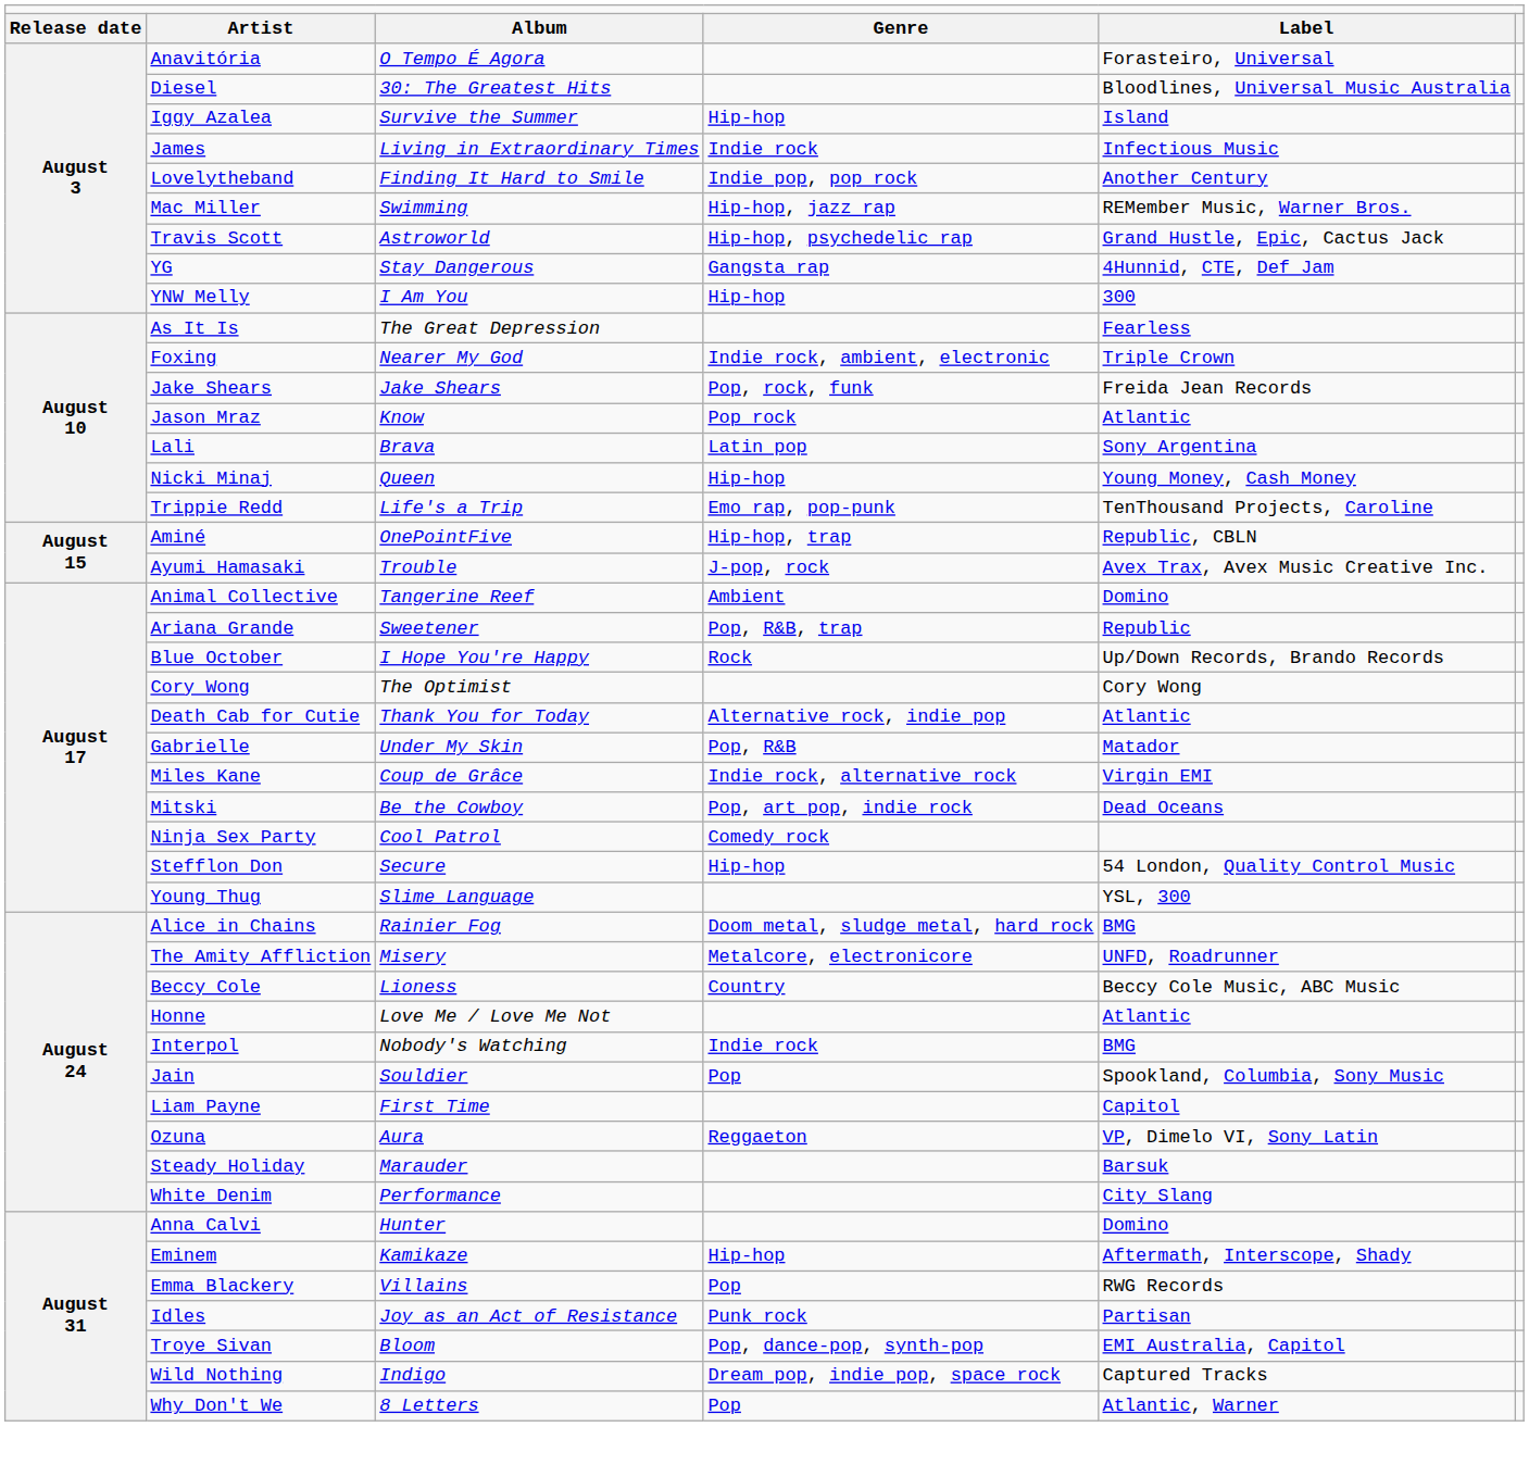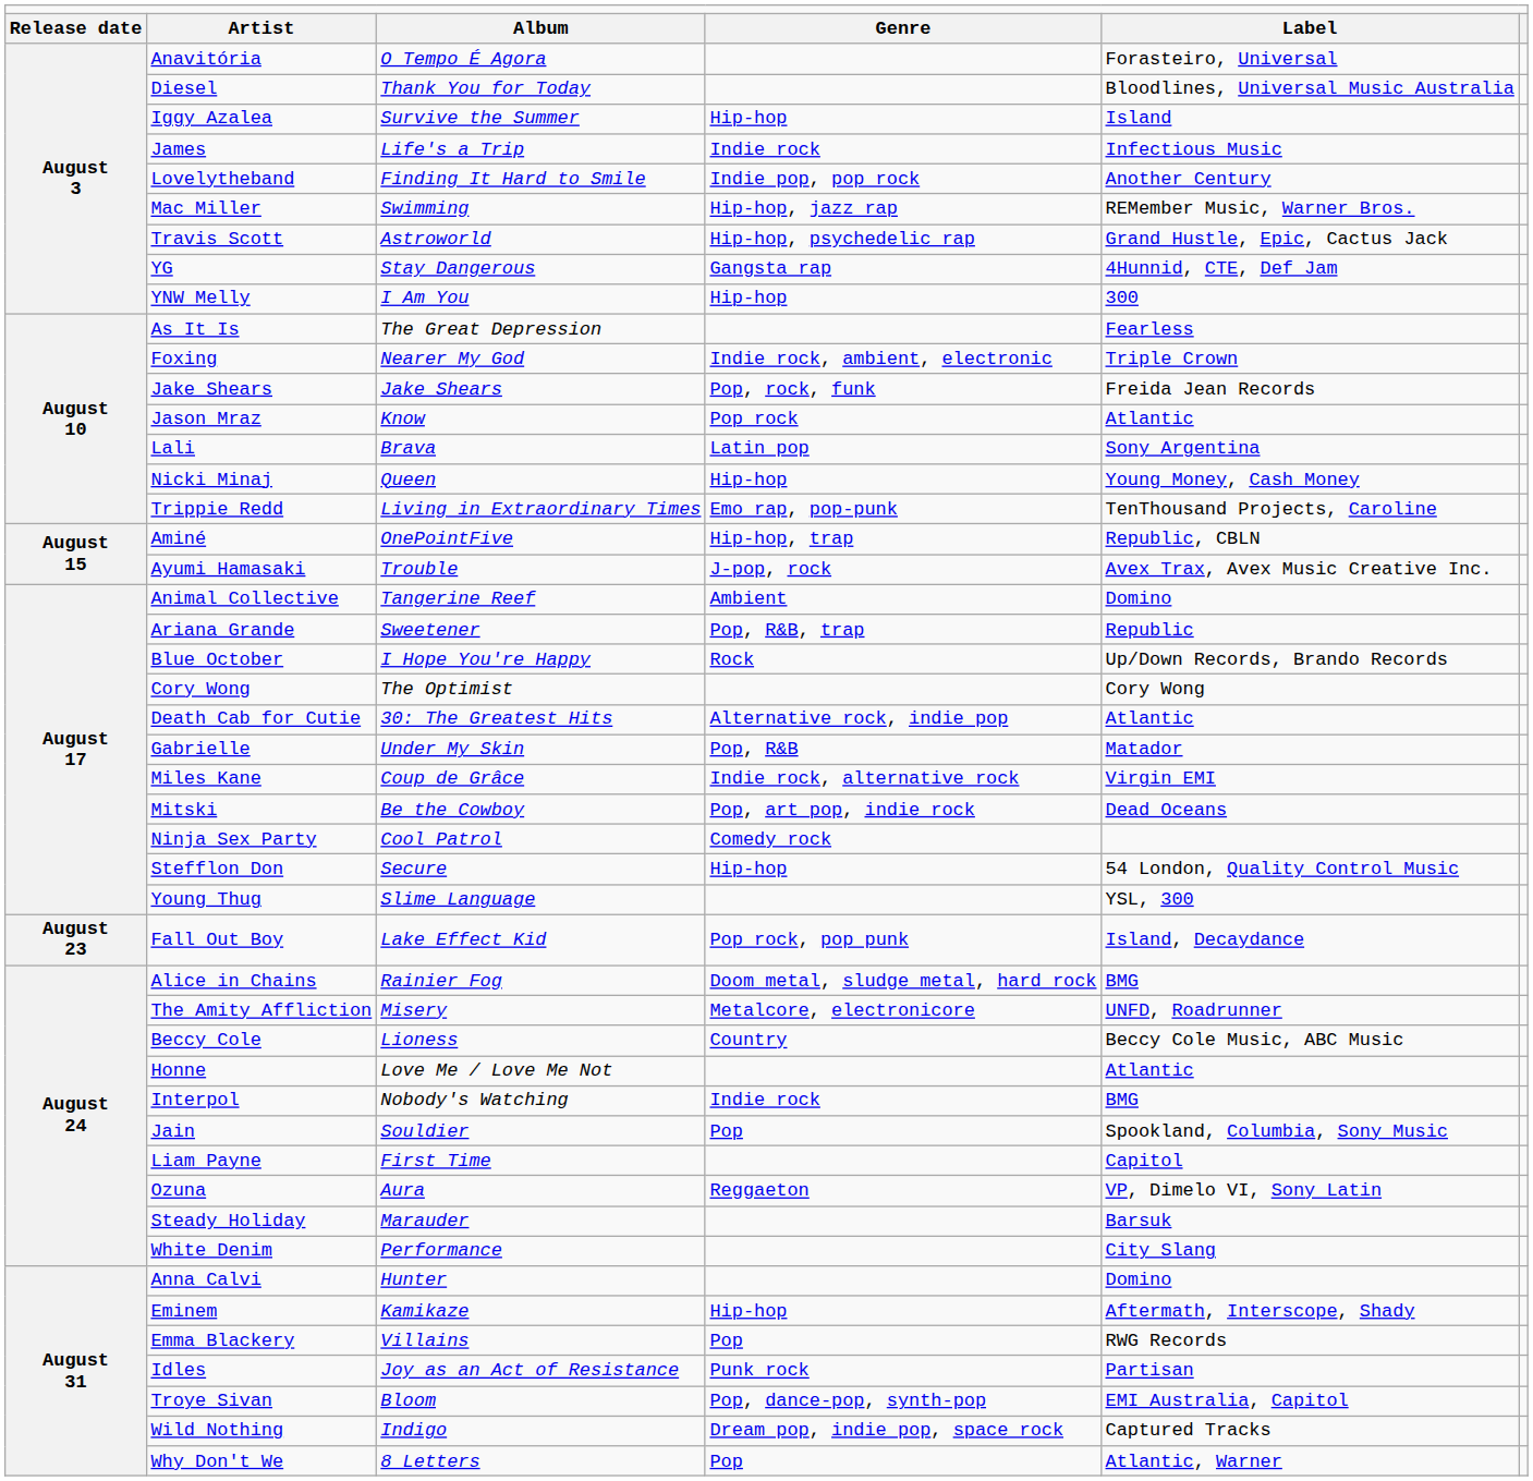 <table class="wikitable plainrowheaders">
 <tr>
 <td colspan="6" style="text-align:center;"></td>
 </tr>
 <tr>
 <th scope="col">Release date</th>
 <th scope="col">Artist</th>
 <th scope="col">Album</th>
 <th scope="col">Genre</th>
 <th scope="col">Label</th>
 <th scope="col"></th>
 </tr>
 <tr>
 <th scope="row" rowspan="9" style="text-align:center;">August<br>3</th>
 <td><a href='#'>Anavitória</a></td>
 <td><em><a href='#'>O Tempo É Agora</a></em></td>
 <td></td>
 <td>Forasteiro, <a href='#'>Universal</a></td>
 <td></td>
 </tr>
 <tr>
 <td><a href='#'>Diesel</a></td>
-<td><em><a href='#'>30: The Greatest Hits</a></em></td>
+<td><em><a href='#'>Thank You for Today</a></em></td>
 <td></td>
 <td>Bloodlines, <a href='#'>Universal Music Australia</a></td>
 <td></td>
 </tr>
 <tr>
 <td><a href='#'>Iggy Azalea</a></td>
 <td><em><a href='#'>Survive the Summer</a></em></td>
 <td><a href='#'>Hip-hop</a></td>
 <td><a href='#'>Island</a></td>
 <td></td>
 </tr>
 <tr>
 <td><a href='#'>James</a></td>
-<td><em><a href='#'>Living in Extraordinary Times</a></em></td>
+<td><em><a href='#'>Life's a Trip</a></em></td>
 <td><a href='#'>Indie rock</a></td>
 <td><a href='#'>Infectious Music</a></td>
 <td></td>
 </tr>
 <tr>
 <td><a href='#'>Lovelytheband</a></td>
 <td><em><a href='#'>Finding It Hard to Smile</a></em></td>
 <td><a href='#'>Indie pop</a>, <a href='#'>pop rock</a></td>
 <td><a href='#'>Another Century</a></td>
 <td></td>
 </tr>
 <tr>
 <td><a href='#'>Mac Miller</a></td>
 <td><em><a href='#'>Swimming</a></em></td>
 <td><a href='#'>Hip-hop</a>, <a href='#'>jazz rap</a></td>
 <td>REMember Music, <a href='#'>Warner Bros.</a></td>
 <td></td>
 </tr>
 <tr>
 <td><a href='#'>Travis Scott</a></td>
 <td><em><a href='#'>Astroworld</a></em></td>
 <td><a href='#'>Hip-hop</a>, <a href='#'>psychedelic rap</a></td>
 <td><a href='#'>Grand Hustle</a>, <a href='#'>Epic</a>, Cactus Jack</td>
 <td></td>
 </tr>
 <tr>
 <td><a href='#'>YG</a></td>
 <td><em><a href='#'>Stay Dangerous</a></em></td>
 <td><a href='#'>Gangsta rap</a></td>
 <td><a href='#'>4Hunnid</a>, <a href='#'>CTE</a>, <a href='#'>Def Jam</a></td>
 <td></td>
 </tr>
 <tr>
 <td><a href='#'>YNW Melly</a></td>
 <td><em><a href='#'>I Am You</a></em></td>
 <td><a href='#'>Hip-hop</a></td>
 <td><a href='#'>300</a></td>
 <td></td>
 </tr>
 <tr>
 <th scope="row" rowspan="7" style="text-align:center;">August<br>10</th>
 <td><a href='#'>As It Is</a></td>
 <td><em>The Great Depression</em></td>
 <td></td>
 <td><a href='#'>Fearless</a></td>
 <td></td>
 </tr>
 <tr>
 <td><a href='#'>Foxing</a></td>
 <td><em><a href='#'>Nearer My God</a></em></td>
 <td><a href='#'>Indie rock</a>, <a href='#'>ambient</a>, <a href='#'>electronic</a></td>
 <td><a href='#'>Triple Crown</a></td>
 <td></td>
 </tr>
 <tr>
 <td><a href='#'>Jake Shears</a></td>
 <td><em><a href='#'>Jake Shears</a></em></td>
 <td><a href='#'>Pop</a>, <a href='#'>rock</a>, <a href='#'>funk</a></td>
 <td>Freida Jean Records</td>
 <td></td>
 </tr>
 <tr>
 <td><a href='#'>Jason Mraz</a></td>
 <td><em><a href='#'>Know</a></em></td>
 <td><a href='#'>Pop rock</a></td>
 <td><a href='#'>Atlantic</a></td>
 <td></td>
 </tr>
 <tr>
 <td><a href='#'>Lali</a></td>
 <td><em><a href='#'>Brava</a></em></td>
 <td><a href='#'>Latin pop</a></td>
 <td><a href='#'>Sony Argentina</a></td>
 <td></td>
 </tr>
 <tr>
 <td><a href='#'>Nicki Minaj</a></td>
 <td><em><a href='#'>Queen</a></em></td>
 <td><a href='#'>Hip-hop</a></td>
 <td><a href='#'>Young Money</a>, <a href='#'>Cash Money</a></td>
 <td></td>
 </tr>
 <tr>
 <td><a href='#'>Trippie Redd</a></td>
-<td><em><a href='#'>Life's a Trip</a></em></td>
+<td><em><a href='#'>Living in Extraordinary Times</a></em></td>
 <td><a href='#'>Emo rap</a>, <a href='#'>pop-punk</a></td>
 <td>TenThousand Projects, <a href='#'>Caroline</a></td>
 <td></td>
 </tr>
 <tr>
 <th scope="row" rowspan="2" style="text-align:center;">August<br>15</th>
 <td><a href='#'>Aminé</a></td>
 <td><em><a href='#'>OnePointFive</a></em></td>
 <td><a href='#'>Hip-hop</a>, <a href='#'>trap</a></td>
 <td><a href='#'>Republic</a>, CBLN</td>
 <td></td>
 </tr>
 <tr>
 <td><a href='#'>Ayumi Hamasaki</a></td>
 <td><em><a href='#'>Trouble</a></em></td>
 <td><a href='#'>J-pop</a>, <a href='#'>rock</a></td>
 <td><a href='#'>Avex Trax</a>, Avex Music Creative Inc.</td>
 <td></td>
 </tr>
 <tr>
 <th scope="row" rowspan="11" style="text-align:center;">August<br>17</th>
 <td><a href='#'>Animal Collective</a></td>
 <td><em><a href='#'>Tangerine Reef</a></em></td>
 <td><a href='#'>Ambient</a></td>
 <td><a href='#'>Domino</a></td>
 <td></td>
 </tr>
 <tr>
 <td><a href='#'>Ariana Grande</a></td>
 <td><em><a href='#'>Sweetener</a></em></td>
 <td><a href='#'>Pop</a>, <a href='#'>R&B</a>, <a href='#'>trap</a></td>
 <td><a href='#'>Republic</a></td>
 <td></td>
 </tr>
 <tr>
 <td><a href='#'>Blue October</a></td>
 <td><em><a href='#'>I Hope You're Happy</a></em></td>
 <td><a href='#'>Rock</a></td>
 <td>Up/Down Records, Brando Records</td>
 <td></td>
 </tr>
 <tr>
 <td><a href='#'>Cory Wong</a></td>
 <td><em>The Optimist</em></td>
 <td></td>
 <td>Cory Wong</td>
 <td></td>
 </tr>
 <tr>
 <td><a href='#'>Death Cab for Cutie</a></td>
-<td><em><a href='#'>Thank You for Today</a></em></td>
+<td><em><a href='#'>30: The Greatest Hits</a></em></td>
 <td><a href='#'>Alternative rock</a>, <a href='#'>indie pop</a></td>
 <td><a href='#'>Atlantic</a></td>
 <td></td>
 </tr>
 <tr>
 <td><a href='#'>Gabrielle</a></td>
 <td><em><a href='#'>Under My Skin</a></em></td>
 <td><a href='#'>Pop</a>, <a href='#'>R&B</a></td>
 <td><a href='#'>Matador</a></td>
 <td></td>
 </tr>
 <tr>
 <td><a href='#'>Miles Kane</a></td>
 <td><em><a href='#'>Coup de Grâce</a></em></td>
 <td><a href='#'>Indie rock</a>, <a href='#'>alternative rock</a></td>
 <td><a href='#'>Virgin EMI</a></td>
 <td></td>
 </tr>
 <tr>
 <td><a href='#'>Mitski</a></td>
 <td><em><a href='#'>Be the Cowboy</a></em></td>
 <td><a href='#'>Pop</a>, <a href='#'>art pop</a>, <a href='#'>indie rock</a></td>
 <td><a href='#'>Dead Oceans</a></td>
 <td></td>
 </tr>
 <tr>
 <td><a href='#'>Ninja Sex Party</a></td>
 <td><em><a href='#'>Cool Patrol</a></em></td>
 <td><a href='#'>Comedy rock</a></td>
 <td></td>
 <td></td>
 </tr>
 <tr>
 <td><a href='#'>Stefflon Don</a></td>
 <td><em><a href='#'>Secure</a></em></td>
 <td><a href='#'>Hip-hop</a></td>
 <td>54 London, <a href='#'>Quality Control Music</a></td>
 <td></td>
 </tr>
 <tr>
 <td><a href='#'>Young Thug</a></td>
 <td><em><a href='#'>Slime Language</a></em></td>
 <td></td>
 <td>YSL, <a href='#'>300</a></td>
+<td></td>
+</tr>
+<tr>
+<th scope="row" style="text-align:center;">August <br>23</th>
+<td><a href='#'>Fall Out Boy</a></td>
+<td><em><a href='#'>Lake Effect Kid</a></em></td>
+<td><a href='#'>Pop rock</a>, <a href='#'>pop punk</a></td>
+<td><a href='#'>Island</a>, <a href='#'>Decaydance</a></td>
 <td></td>
 </tr>
 <tr>
 <th scope="row" rowspan="10" style="text-align:center;">August <br>24</th>
 <td><a href='#'>Alice in Chains</a></td>
 <td><em><a href='#'>Rainier Fog</a></em></td>
 <td><a href='#'>Doom metal</a>, <a href='#'>sludge metal</a>, <a href='#'>hard rock</a></td>
 <td><a href='#'>BMG</a></td>
 <td></td>
 </tr>
 <tr>
 <td><a href='#'>The Amity Affliction</a></td>
 <td><em><a href='#'>Misery</a></em></td>
 <td><a href='#'>Metalcore</a>, <a href='#'>electronicore</a></td>
 <td><a href='#'>UNFD</a>, <a href='#'>Roadrunner</a></td>
 <td></td>
 </tr>
 <tr>
 <td><a href='#'>Beccy Cole</a></td>
 <td><em><a href='#'>Lioness</a></em></td>
 <td><a href='#'>Country</a></td>
 <td>Beccy Cole Music, ABC Music</td>
 <td></td>
 </tr>
 <tr>
 <td><a href='#'>Honne</a></td>
 <td><em>Love Me / Love Me Not</em></td>
 <td></td>
 <td><a href='#'>Atlantic</a></td>
 <td></td>
 </tr>
 <tr>
 <td><a href='#'>Interpol</a></td>
 <td><em>Nobody's Watching</em></td>
 <td><a href='#'>Indie rock</a></td>
 <td><a href='#'>BMG</a></td>
 <td></td>
 </tr>
 <tr>
 <td><a href='#'>Jain</a></td>
 <td><em><a href='#'>Souldier</a></em></td>
 <td><a href='#'>Pop</a></td>
 <td>Spookland, <a href='#'>Columbia</a>, <a href='#'>Sony Music</a></td>
 <td></td>
 </tr>
 <tr>
 <td><a href='#'>Liam Payne</a></td>
 <td><em><a href='#'>First Time</a></em></td>
 <td></td>
 <td><a href='#'>Capitol</a></td>
 <td></td>
 </tr>
 <tr>
 <td><a href='#'>Ozuna</a></td>
 <td><em><a href='#'>Aura</a></em></td>
 <td><a href='#'>Reggaeton</a></td>
 <td><a href='#'>VP</a>, Dimelo VI, <a href='#'>Sony Latin</a></td>
 <td></td>
 </tr>
 <tr>
 <td><a href='#'>Steady Holiday</a></td>
 <td><em><a href='#'>Marauder</a></em></td>
 <td></td>
 <td><a href='#'>Barsuk</a></td>
 <td></td>
 </tr>
 <tr>
 <td><a href='#'>White Denim</a></td>
 <td><em><a href='#'>Performance</a></em></td>
 <td></td>
 <td><a href='#'>City Slang</a></td>
 <td></td>
 </tr>
 <tr>
 <th scope="row" rowspan="7" style="text-align:center;">August<br>31</th>
 <td><a href='#'>Anna Calvi</a></td>
 <td><em><a href='#'>Hunter</a></em></td>
 <td></td>
 <td><a href='#'>Domino</a></td>
 <td></td>
 </tr>
 <tr>
 <td><a href='#'>Eminem</a></td>
 <td><em><a href='#'>Kamikaze</a></em></td>
 <td><a href='#'>Hip-hop</a></td>
 <td><a href='#'>Aftermath</a>, <a href='#'>Interscope</a>, <a href='#'>Shady</a></td>
 <td></td>
 </tr>
 <tr>
 <td><a href='#'>Emma Blackery</a></td>
 <td><em><a href='#'>Villains</a></em></td>
 <td><a href='#'>Pop</a></td>
 <td>RWG Records</td>
 <td></td>
 </tr>
 <tr>
 <td><a href='#'>Idles</a></td>
 <td><em><a href='#'>Joy as an Act of Resistance</a></em></td>
 <td><a href='#'>Punk rock</a></td>
 <td><a href='#'>Partisan</a></td>
 <td></td>
 </tr>
 <tr>
 <td><a href='#'>Troye Sivan</a></td>
 <td><em><a href='#'>Bloom</a></em></td>
 <td><a href='#'>Pop</a>, <a href='#'>dance-pop</a>, <a href='#'>synth-pop</a></td>
 <td><a href='#'>EMI Australia</a>, <a href='#'>Capitol</a></td>
 <td></td>
 </tr>
 <tr>
 <td><a href='#'>Wild Nothing</a></td>
 <td><em><a href='#'>Indigo</a></em></td>
 <td><a href='#'>Dream pop</a>, <a href='#'>indie pop</a>, <a href='#'>space rock</a></td>
 <td>Captured Tracks</td>
 <td></td>
 </tr>
 <tr>
 <td><a href='#'>Why Don't We</a></td>
 <td><em><a href='#'>8 Letters</a></em></td>
 <td><a href='#'>Pop</a></td>
 <td><a href='#'>Atlantic</a>, <a href='#'>Warner</a></td>
 <td></td>
 </tr>
 </table>
